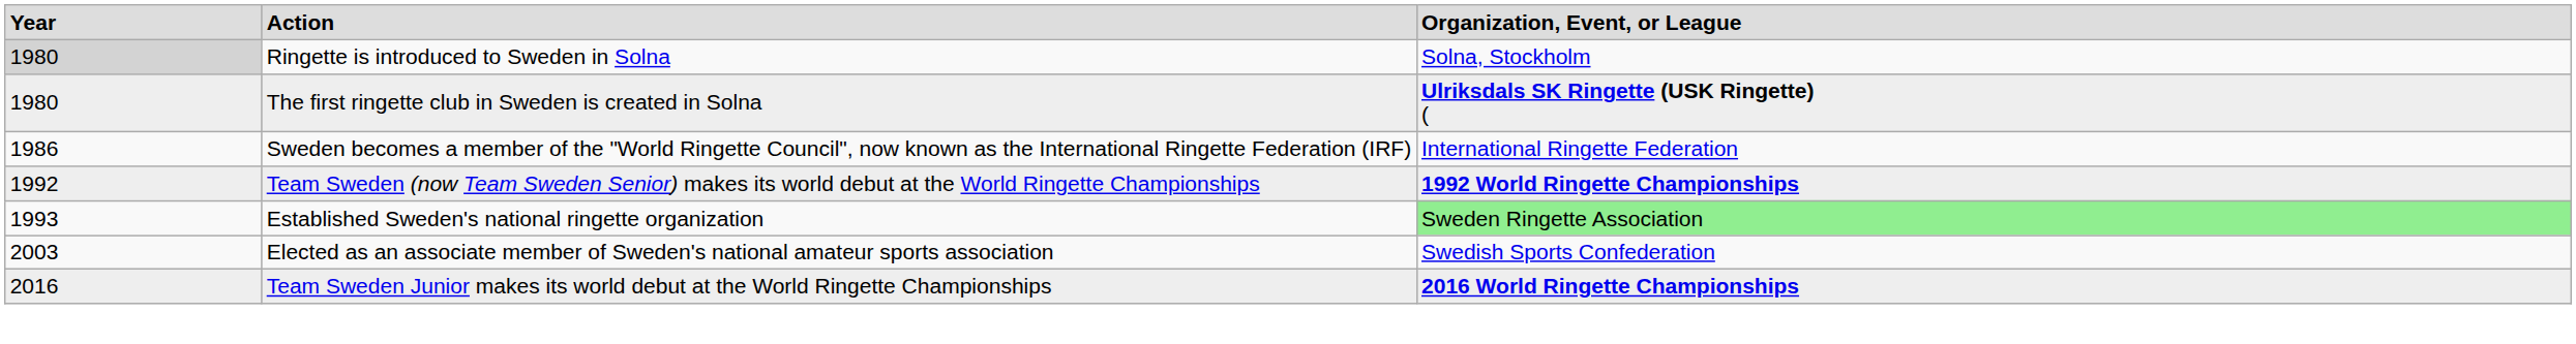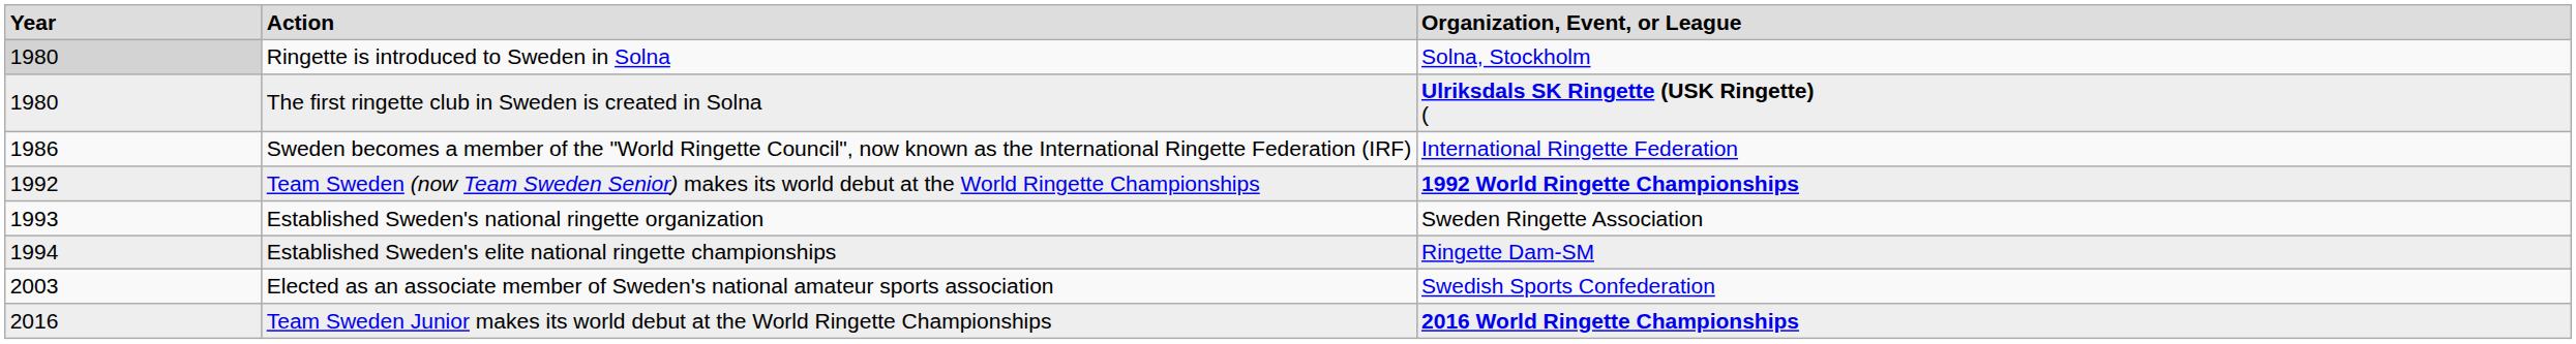 <table class="wikitable" style="text-align:left; font-size:90%">
 <tr align="left" style="font-weight:bold; background-color:#dddddd;">
 <td width=10%>Year</td>
 <td width=45%>Action</td>
 <td>Organization, Event, or League</td>
 </tr>
 <tr align="Left">
 <td align="left" style="background: lightgrey;">1980</td>
 <td>Ringette is introduced to Sweden in <a href='#'>Solna</a></td>
 <td><a href='#'>Solna, Stockholm</a></td>
 </tr>
 <tr align="Left" bgcolor="#eeeeee">
 <td align="left">1980</td>
 <td>The first ringette club in Sweden is created in Solna</td>
 <td><strong><a href='#'>Ulriksdals SK Ringette</a> (USK Ringette)</strong><br>(</td>
 </tr>
 <tr align="Left">
 <td align="left">1986</td>
 <td>Sweden becomes a member of the "World Ringette Council", now known as the International Ringette Federation (IRF)</td>
 <td><a href='#'>International Ringette Federation</a><br><em></em></td>
 </tr>
 <tr align="Left" bgcolor="#eeeeee">
 <td align="left">1992</td>
 <td><a href='#'>Team Sweden</a> <em>(now <a href='#'>Team Sweden Senior</a>)</em> makes its world debut at the <a href='#'>World Ringette Championships</a></td>
 <td><strong><a href='#'>1992 World Ringette Championships</a></strong><br></td>
 </tr>
 <tr align="Left">
 <td align="left">1993</td>
 <td>Established Sweden's national ringette organization</td>
-<td style="background: lightgreen;">Sweden Ringette Association<br></td>
+<td>Sweden Ringette Association<br></td>
+</tr>
+<tr align="Left" bgcolor="#eeeeee">
+<td align="left">1994</td>
+<td>Established Sweden's elite national ringette championships</td>
+<td><a href='#'>Ringette Dam-SM</a></td>
 </tr>
 <tr align="Left">
 <td align="left">2003</td>
 <td>Elected as an associate member of Sweden's national amateur sports association</td>
 <td><a href='#'>Swedish Sports Confederation</a><br></td>
 </tr>
 <tr align="Left" bgcolor="#eeeeee">
 <td align="left">2016</td>
 <td><a href='#'>Team Sweden Junior</a> makes its world debut at the World Ringette Championships</td>
 <td><strong><a href='#'>2016 World Ringette Championships</a></strong><br></td>
 </tr>
 </table>
